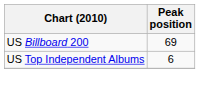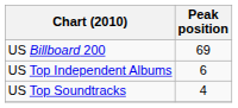 <table class="wikitable sortable">
 <tr>
 <th>Chart (2010)</th>
 <th>Peak<br>position</th>
 </tr>
 <tr>
 <td>US <a href='#'><em>Billboard</em> 200</a></td>
 <td align="center">69</td>
 </tr>
 <tr>
 <td>US <a href='#'>Top Independent Albums</a></td>
 <td align="center">6</td>
 </tr>
 <tr>
+<td>US <a href='#'>Top Soundtracks</a></td>
+<td align="center">4</td>
+</tr>
+<tr>
 </tr>
 </table>
